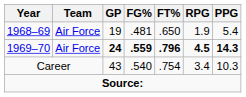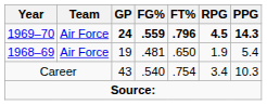 <table class="wikitable sortable" style="font-size:95%; text-align:right;">
 <tr>
 <th>Year</th>
 <th>Team</th>
 <th>GP</th>
 <th>FG%</th>
 <th>FT%</th>
 <th>RPG</th>
 <th>PPG</th>
 </tr>
 <tr>
+<td style="text-align:left;"><a href='#'>1969–70</a></td>
+<td style="text-align:left;"><a href='#'>Air Force</a></td>
+<td><strong>24</strong></td>
+<td><strong>.559</strong></td>
+<td><strong>.796</strong></td>
+<td><strong>4.5</strong></td>
+<td><strong>14.3</strong></td>
+</tr>
+<tr>
 <td style="text-align:left;"><a href='#'>1968–69</a></td>
 <td style="text-align:left;"><a href='#'>Air Force</a></td>
 <td>19</td>
 <td>.481</td>
 <td>.650</td>
 <td>1.9</td>
 <td>5.4</td>
-</tr>
-<tr>
-<td style="text-align:left;"><a href='#'>1969–70</a></td>
-<td style="text-align:left;"><a href='#'>Air Force</a></td>
-<td><strong>24</strong></td>
-<td><strong>.559</strong></td>
-<td><strong>.796</strong></td>
-<td><strong>4.5</strong></td>
-<td><strong>14.3</strong></td>
 </tr>
 <tr>
 <td colspan="2" style="text-align:center;">Career</td>
 <td>43</td>
 <td>.540</td>
 <td>.754</td>
 <td>3.4</td>
 <td>10.3</td>
 </tr>
 <tr>
 <td colspan="7" style="text-align: center;"><strong>Source:</strong></td>
 </tr>
 </table>
